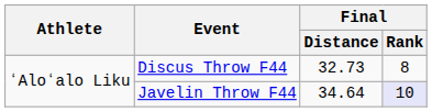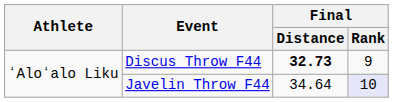 <table class="wikitable">
 <tr>
 <th rowspan="2">Athlete</th>
 <th rowspan="2">Event</th>
 <th colspan="2">Final</th>
 </tr>
 <tr>
 <th>Distance</th>
 <th>Rank</th>
 </tr>
 <tr align=center>
 <td align=left rowspan=2>ʻAloʻalo Liku</td>
 <td align=left><a href='#'>Discus Throw F44</a></td>
-<td>32.73</td>
-<td>8</td>
+<td><strong>32.73</strong></td>
+<td>9</td>
 </tr>
 <tr align=center>
 <td align=left><a href='#'>Javelin Throw F44</a></td>
 <td>34.64</td>
 <td style="background: lavender;">10</td>
 </tr>
 </table>
